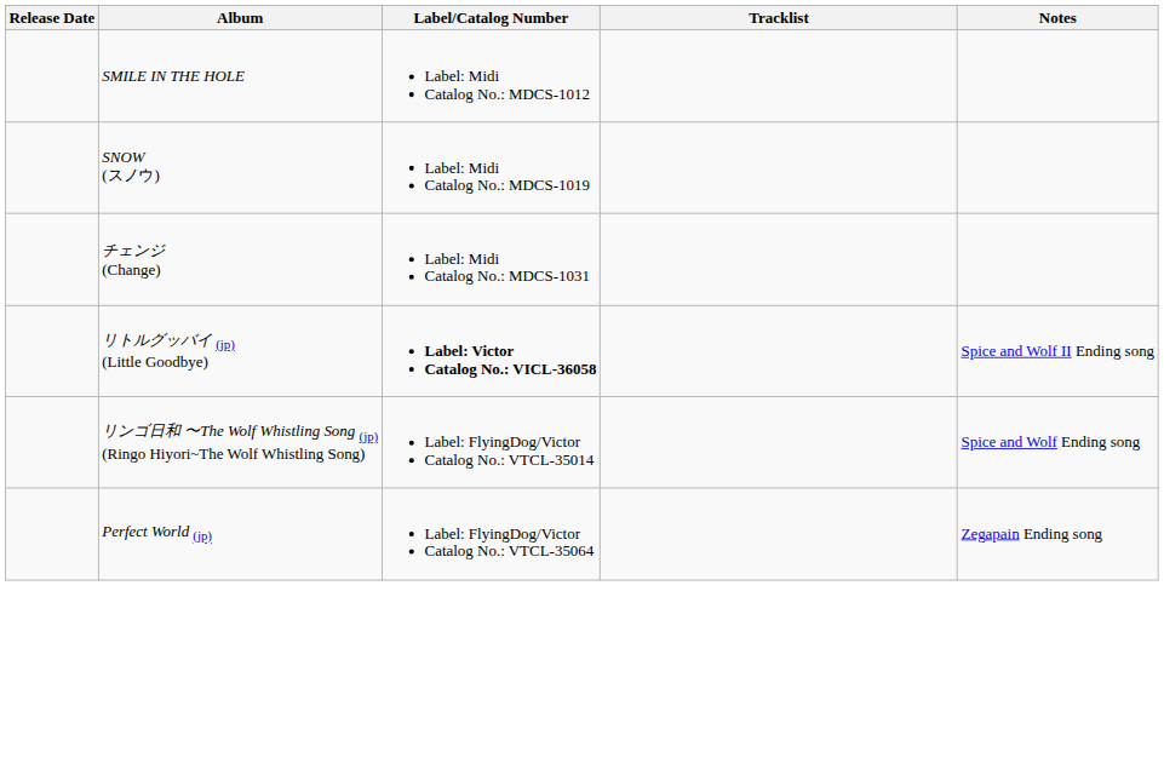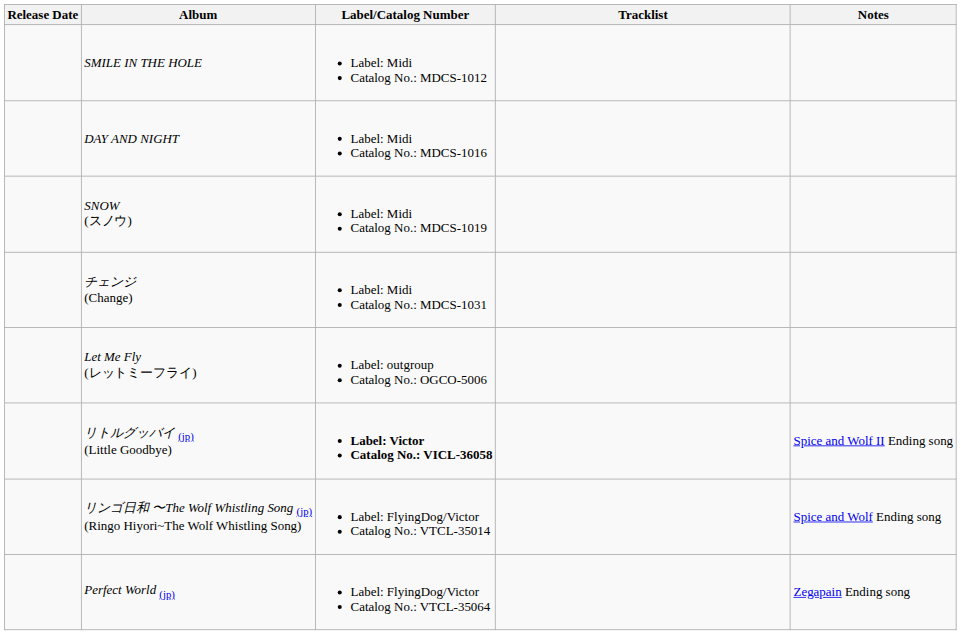 <table class="wikitable plainrowheaders">
 <tr>
 <th>Release Date</th>
 <th>Album</th>
 <th>Label/Catalog Number</th>
 <th style="width:31%">Tracklist</th>
 <th>Notes</th>
 </tr>
 <tr>
 <td></td>
 <td><em>SMILE IN THE HOLE</em></td>
 <td><br><ul><li>Label: Midi</li><li>Catalog No.: MDCS-1012</li></ul></td>
 <td></td>
 <td></td>
 </tr>
 <tr>
 <td></td>
+<td><em>DAY AND NIGHT</em></td>
+<td><br><ul><li>Label: Midi</li><li>Catalog No.: MDCS-1016</li></ul></td>
+<td></td>
+<td></td>
+</tr>
+<tr>
+<td></td>
 <td><em>SNOW</em><br>(スノウ)</td>
 <td><br><ul><li>Label: Midi</li><li>Catalog No.: MDCS-1019</li></ul></td>
 <td></td>
 <td></td>
 </tr>
 <tr>
 <td></td>
 <td><em>チェンジ</em><br>(Change)</td>
 <td><br><ul><li>Label: Midi</li><li>Catalog No.: MDCS-1031</li></ul></td>
+<td></td>
+<td></td>
+</tr>
+<tr>
+<td></td>
+<td><em>Let Me Fly</em><br>(レットミーフライ)</td>
+<td><br><ul><li>Label: outgroup</li><li>Catalog No.: OGCO-5006</li></ul></td>
 <td></td>
 <td></td>
 </tr>
 <tr>
 <td></td>
 <td><em>リトルグッバイ</em> <sub><a href='#'>(jp)</a></sub><br>(Little Goodbye)</td>
 <td><strong><br><ul><li>Label: Victor</li><li>Catalog No.: VICL-36058</li></ul></strong></td>
 <td></td>
 <td><a href='#'>Spice and Wolf II</a> Ending song</td>
 </tr>
 <tr>
 <td></td>
 <td><em>リンゴ日和 〜The Wolf Whistling Song</em> <sub><a href='#'>(jp)</a></sub><br>(Ringo Hiyori~The Wolf Whistling Song)</td>
 <td><br><ul><li>Label: FlyingDog/Victor</li><li>Catalog No.: VTCL-35014</li></ul></td>
 <td></td>
 <td><a href='#'>Spice and Wolf</a> Ending song</td>
 </tr>
 <tr>
 <td></td>
 <td><em>Perfect World</em> <sub><a href='#'>(jp)</a></sub></td>
 <td><br><ul><li>Label: FlyingDog/Victor</li><li>Catalog No.: VTCL-35064</li></ul></td>
 <td></td>
 <td><a href='#'>Zegapain</a> Ending song</td>
 </tr>
 </table>
